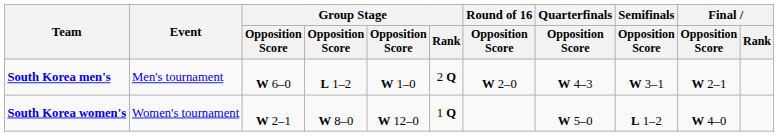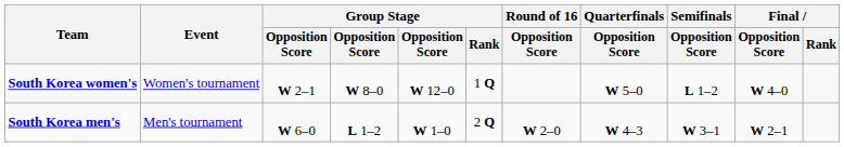 <table class=wikitable style=font-size:90%;text-align:center>
 <tr>
 <th rowspan=2>Team</th>
 <th rowspan=2>Event</th>
 <th colspan=4>Group Stage</th>
 <th>Round of 16</th>
 <th>Quarterfinals</th>
 <th>Semifinals</th>
 <th colspan=2>Final / </th>
 </tr>
 <tr style=font-size:95%>
 <th>Opposition<br>Score</th>
 <th>Opposition<br>Score</th>
 <th>Opposition<br>Score</th>
 <th>Rank</th>
 <th>Opposition<br>Score</th>
 <th>Opposition<br>Score</th>
 <th>Opposition<br>Score</th>
 <th>Opposition<br>Score</th>
 <th>Rank</th>
 </tr>
 <tr>
+<td align=left><strong><a href='#'>South Korea women's</a></strong></td>
+<td align=left><a href='#'>Women's tournament</a></td>
+<td><br><strong>W</strong> 2–1</td>
+<td><br><strong>W</strong> 8–0</td>
+<td><br><strong>W</strong> 12–0</td>
+<td>1 <strong>Q</strong></td>
+<td></td>
+<td><br><strong>W</strong> 5–0</td>
+<td><br><strong>L</strong> 1–2</td>
+<td><br><strong>W</strong> 4–0</td>
+<td></td>
+</tr>
+<tr>
 <td align=left><strong><a href='#'>South Korea men's</a></strong></td>
 <td align=left><a href='#'>Men's tournament</a></td>
 <td><br><strong>W</strong> 6–0</td>
 <td><br><strong>L</strong> 1–2</td>
 <td><br><strong>W</strong> 1–0</td>
 <td>2 <strong>Q</strong></td>
 <td><br><strong>W</strong> 2–0</td>
 <td><br><strong>W</strong> 4–3</td>
 <td><br><strong>W</strong> 3–1</td>
 <td><br><strong>W</strong> 2–1</td>
 <td></td>
 </tr>
-<tr>
-<td align=left><strong><a href='#'>South Korea women's</a></strong></td>
-<td align=left><a href='#'>Women's tournament</a></td>
-<td><br><strong>W</strong> 2–1</td>
-<td><br><strong>W</strong> 8–0</td>
-<td><br><strong>W</strong> 12–0</td>
-<td>1 <strong>Q</strong></td>
-<td></td>
-<td><br><strong>W</strong> 5–0</td>
-<td><br><strong>L</strong> 1–2</td>
-<td><br><strong>W</strong> 4–0</td>
-<td></td>
-</tr>
 </table>
